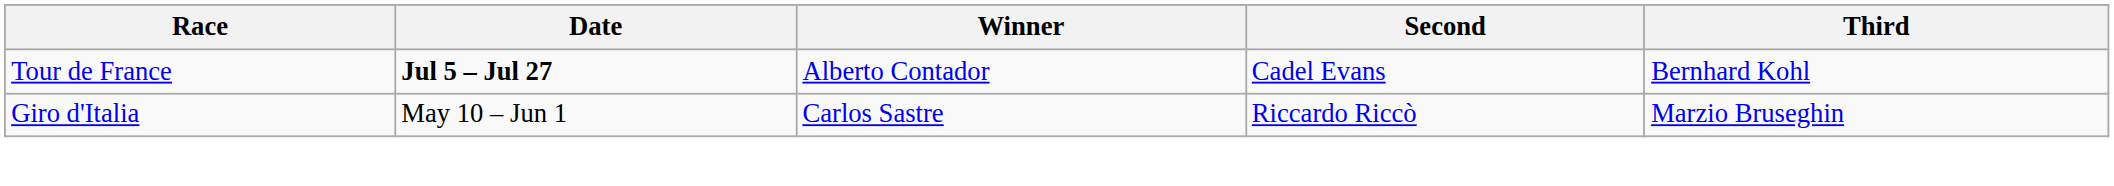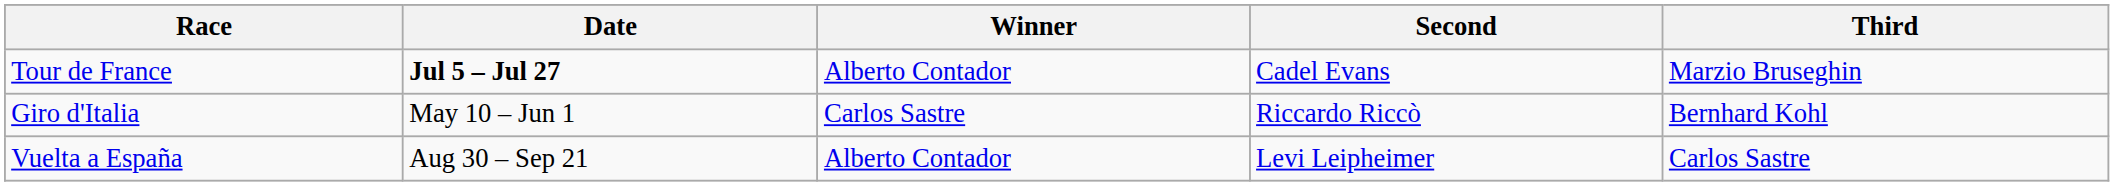 <table class=wikitable style="font-size:90%" width="90%">
 <tr>
 <th>Race</th>
 <th>Date</th>
 <th>Winner</th>
 <th>Second</th>
 <th>Third</th>
 </tr>
 <tr>
 <td> <a href='#'>Tour de France</a></td>
 <td><strong>Jul 5 – Jul 27</strong></td>
 <td> <a href='#'>Alberto Contador</a></td>
 <td> <a href='#'>Cadel Evans</a></td>
-<td> <a href='#'>Bernhard Kohl</a></td>
+<td> <a href='#'>Marzio Bruseghin</a></td>
 </tr>
 <tr>
 <td> <a href='#'>Giro d'Italia</a></td>
 <td>May 10 – Jun 1</td>
 <td> <a href='#'>Carlos Sastre</a></td>
 <td> <a href='#'>Riccardo Riccò</a></td>
-<td> <a href='#'>Marzio Bruseghin</a></td>
+<td> <a href='#'>Bernhard Kohl</a></td>
+</tr>
+<tr>
+<td> <a href='#'>Vuelta a España</a></td>
+<td>Aug 30 – Sep 21</td>
+<td> <a href='#'>Alberto Contador</a></td>
+<td> <a href='#'>Levi Leipheimer</a></td>
+<td> <a href='#'>Carlos Sastre</a></td>
 </tr>
 </table>
